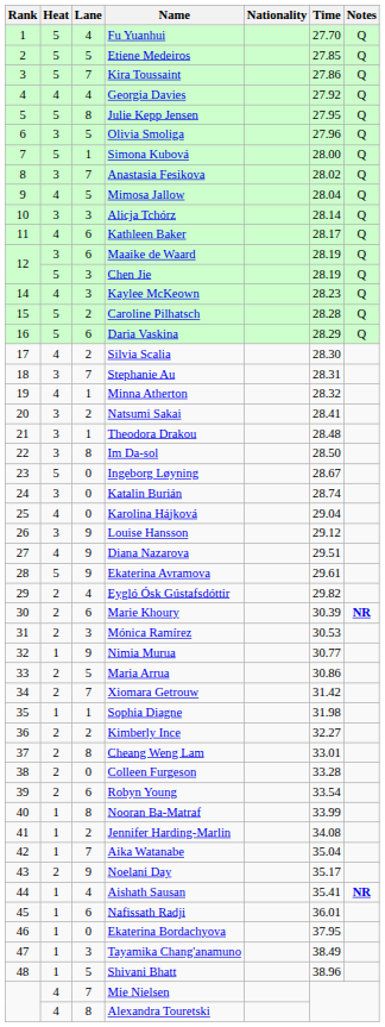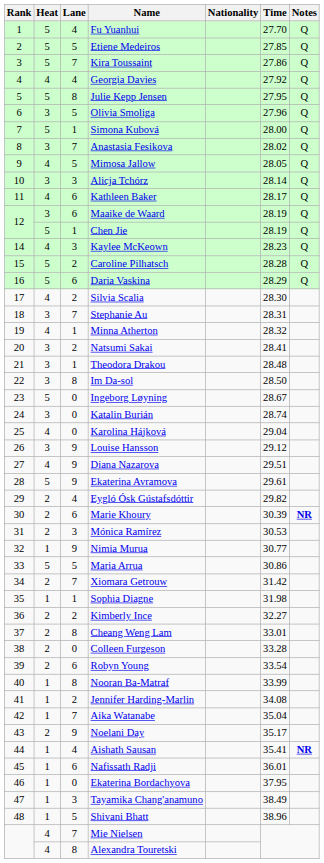 <table class="wikitable sortable" style="text-align:center">
 <tr>
 <th>Rank</th>
 <th>Heat</th>
 <th>Lane</th>
 <th>Name</th>
 <th>Nationality</th>
 <th>Time</th>
 <th>Notes</th>
 </tr>
 <tr bgcolor=ccffcc>
 <td>1</td>
 <td>5</td>
 <td>4</td>
 <td align=left><a href='#'>Fu Yuanhui</a></td>
 <td align=left></td>
 <td>27.70</td>
 <td>Q</td>
 </tr>
 <tr bgcolor=ccffcc>
 <td>2</td>
 <td>5</td>
 <td>5</td>
 <td align=left><a href='#'>Etiene Medeiros</a></td>
 <td align=left></td>
 <td>27.85</td>
 <td>Q</td>
 </tr>
 <tr bgcolor=ccffcc>
 <td>3</td>
 <td>5</td>
 <td>7</td>
 <td align=left><a href='#'>Kira Toussaint</a></td>
 <td align=left></td>
 <td>27.86</td>
 <td>Q</td>
 </tr>
 <tr bgcolor=ccffcc>
 <td>4</td>
 <td>4</td>
 <td>4</td>
 <td align=left><a href='#'>Georgia Davies</a></td>
 <td align=left></td>
 <td>27.92</td>
 <td>Q</td>
 </tr>
 <tr bgcolor=ccffcc>
 <td>5</td>
 <td>5</td>
 <td>8</td>
 <td align=left><a href='#'>Julie Kepp Jensen</a></td>
 <td align=left></td>
 <td>27.95</td>
 <td>Q</td>
 </tr>
 <tr bgcolor=ccffcc>
 <td>6</td>
 <td>3</td>
 <td>5</td>
 <td align=left><a href='#'>Olivia Smoliga</a></td>
 <td align=left></td>
 <td>27.96</td>
 <td>Q</td>
 </tr>
 <tr bgcolor=ccffcc>
 <td>7</td>
 <td>5</td>
 <td>1</td>
 <td align=left><a href='#'>Simona Kubová</a></td>
 <td align=left></td>
 <td>28.00</td>
 <td>Q</td>
 </tr>
 <tr bgcolor=ccffcc>
 <td>8</td>
 <td>3</td>
 <td>7</td>
 <td align=left><a href='#'>Anastasia Fesikova</a></td>
 <td align=left></td>
 <td>28.02</td>
 <td>Q</td>
 </tr>
 <tr bgcolor=ccffcc>
 <td>9</td>
 <td>4</td>
 <td>5</td>
 <td align=left><a href='#'>Mimosa Jallow</a></td>
 <td align=left></td>
-<td>28.04</td>
+<td>28.05</td>
 <td>Q</td>
 </tr>
 <tr bgcolor=ccffcc>
 <td>10</td>
 <td>3</td>
 <td>3</td>
 <td align=left><a href='#'>Alicja Tchórz</a></td>
 <td align=left></td>
 <td>28.14</td>
 <td>Q</td>
 </tr>
 <tr bgcolor=ccffcc>
 <td>11</td>
 <td>4</td>
 <td>6</td>
 <td align=left><a href='#'>Kathleen Baker</a></td>
 <td align=left></td>
 <td>28.17</td>
 <td>Q</td>
 </tr>
 <tr bgcolor=ccffcc>
 <td rowspan=2>12</td>
 <td>3</td>
 <td>6</td>
 <td align=left><a href='#'>Maaike de Waard</a></td>
 <td align=left></td>
 <td>28.19</td>
 <td>Q</td>
 </tr>
 <tr bgcolor=ccffcc>
 <td>5</td>
-<td>3</td>
+<td>1</td>
 <td align=left><a href='#'>Chen Jie</a></td>
 <td align=left></td>
 <td>28.19</td>
 <td>Q</td>
 </tr>
 <tr bgcolor=ccffcc>
 <td>14</td>
 <td>4</td>
 <td>3</td>
 <td align=left><a href='#'>Kaylee McKeown</a></td>
 <td align=left></td>
 <td>28.23</td>
 <td>Q</td>
 </tr>
 <tr bgcolor=ccffcc>
 <td>15</td>
 <td>5</td>
 <td>2</td>
 <td align=left><a href='#'>Caroline Pilhatsch</a></td>
 <td align=left></td>
 <td>28.28</td>
 <td>Q</td>
 </tr>
 <tr bgcolor=ccffcc>
 <td>16</td>
 <td>5</td>
 <td>6</td>
 <td align=left><a href='#'>Daria Vaskina</a></td>
 <td align=left></td>
 <td>28.29</td>
 <td>Q</td>
 </tr>
 <tr>
 <td>17</td>
 <td>4</td>
 <td>2</td>
 <td align=left><a href='#'>Silvia Scalia</a></td>
 <td align=left></td>
 <td>28.30</td>
 <td></td>
 </tr>
 <tr>
 <td>18</td>
 <td>3</td>
 <td>7</td>
 <td align=left><a href='#'>Stephanie Au</a></td>
 <td align=left></td>
 <td>28.31</td>
 <td></td>
 </tr>
 <tr>
 <td>19</td>
 <td>4</td>
 <td>1</td>
 <td align=left><a href='#'>Minna Atherton</a></td>
 <td align=left></td>
 <td>28.32</td>
 <td></td>
 </tr>
 <tr>
 <td>20</td>
 <td>3</td>
 <td>2</td>
 <td align=left><a href='#'>Natsumi Sakai</a></td>
 <td align=left></td>
 <td>28.41</td>
 <td></td>
 </tr>
 <tr>
 <td>21</td>
 <td>3</td>
 <td>1</td>
 <td align=left><a href='#'>Theodora Drakou</a></td>
 <td align=left></td>
 <td>28.48</td>
 <td></td>
 </tr>
 <tr>
 <td>22</td>
 <td>3</td>
 <td>8</td>
 <td align=left><a href='#'>Im Da-sol</a></td>
 <td align=left></td>
 <td>28.50</td>
 <td></td>
 </tr>
 <tr>
 <td>23</td>
 <td>5</td>
 <td>0</td>
 <td align=left><a href='#'>Ingeborg Løyning</a></td>
 <td align=left></td>
 <td>28.67</td>
 <td></td>
 </tr>
 <tr>
 <td>24</td>
 <td>3</td>
 <td>0</td>
 <td align=left><a href='#'>Katalin Burián</a></td>
 <td align=left></td>
 <td>28.74</td>
 <td></td>
 </tr>
 <tr>
 <td>25</td>
 <td>4</td>
 <td>0</td>
 <td align=left><a href='#'>Karolina Hájková</a></td>
 <td align=left></td>
 <td>29.04</td>
 <td></td>
 </tr>
 <tr>
 <td>26</td>
 <td>3</td>
 <td>9</td>
 <td align=left><a href='#'>Louise Hansson</a></td>
 <td align=left></td>
 <td>29.12</td>
 <td></td>
 </tr>
 <tr>
 <td>27</td>
 <td>4</td>
 <td>9</td>
 <td align=left><a href='#'>Diana Nazarova</a></td>
 <td align=left></td>
 <td>29.51</td>
 <td></td>
 </tr>
 <tr>
 <td>28</td>
 <td>5</td>
 <td>9</td>
 <td align=left><a href='#'>Ekaterina Avramova</a></td>
 <td align=left></td>
 <td>29.61</td>
 <td></td>
 </tr>
 <tr>
 <td>29</td>
 <td>2</td>
 <td>4</td>
 <td align=left><a href='#'>Eygló Ósk Gústafsdóttir</a></td>
 <td align=left></td>
 <td>29.82</td>
 <td></td>
 </tr>
 <tr>
 <td>30</td>
 <td>2</td>
 <td>6</td>
 <td align=left><a href='#'>Marie Khoury</a></td>
 <td align=left></td>
 <td>30.39</td>
 <td><strong><a href='#'>NR</a></strong></td>
 </tr>
 <tr>
 <td>31</td>
 <td>2</td>
 <td>3</td>
 <td align=left><a href='#'>Mónica Ramírez</a></td>
 <td align=left></td>
 <td>30.53</td>
 <td></td>
 </tr>
 <tr>
 <td>32</td>
 <td>1</td>
 <td>9</td>
 <td align=left><a href='#'>Nimia Murua</a></td>
 <td align=left></td>
 <td>30.77</td>
 <td></td>
 </tr>
 <tr>
 <td>33</td>
-<td>2</td>
+<td>5</td>
 <td>5</td>
 <td align=left><a href='#'>Maria Arrua</a></td>
 <td align=left></td>
 <td>30.86</td>
 <td></td>
 </tr>
 <tr>
 <td>34</td>
 <td>2</td>
 <td>7</td>
 <td align=left><a href='#'>Xiomara Getrouw</a></td>
 <td align=left></td>
 <td>31.42</td>
 <td></td>
 </tr>
 <tr>
 <td>35</td>
 <td>1</td>
 <td>1</td>
 <td align=left><a href='#'>Sophia Diagne</a></td>
 <td align=left></td>
 <td>31.98</td>
 <td></td>
 </tr>
 <tr>
 <td>36</td>
 <td>2</td>
 <td>2</td>
 <td align=left><a href='#'>Kimberly Ince</a></td>
 <td align=left></td>
 <td>32.27</td>
 <td></td>
 </tr>
 <tr>
 <td>37</td>
 <td>2</td>
 <td>8</td>
 <td align=left><a href='#'>Cheang Weng Lam</a></td>
 <td align=left></td>
 <td>33.01</td>
 <td></td>
 </tr>
 <tr>
 <td>38</td>
 <td>2</td>
 <td>0</td>
 <td align=left><a href='#'>Colleen Furgeson</a></td>
 <td align=left></td>
 <td>33.28</td>
 <td></td>
 </tr>
 <tr>
 <td>39</td>
 <td>2</td>
 <td>6</td>
 <td align=left><a href='#'>Robyn Young</a></td>
 <td align=left></td>
 <td>33.54</td>
 <td></td>
 </tr>
 <tr>
 <td>40</td>
 <td>1</td>
 <td>8</td>
 <td align=left><a href='#'>Nooran Ba-Matraf</a></td>
 <td align=left></td>
 <td>33.99</td>
 <td></td>
 </tr>
 <tr>
 <td>41</td>
 <td>1</td>
 <td>2</td>
 <td align=left><a href='#'>Jennifer Harding-Marlin</a></td>
 <td align=left></td>
 <td>34.08</td>
 <td></td>
 </tr>
 <tr>
 <td>42</td>
 <td>1</td>
 <td>7</td>
 <td align=left><a href='#'>Aika Watanabe</a></td>
 <td align=left></td>
 <td>35.04</td>
 <td></td>
 </tr>
 <tr>
 <td>43</td>
 <td>2</td>
 <td>9</td>
 <td align=left><a href='#'>Noelani Day</a></td>
 <td align=left></td>
 <td>35.17</td>
 <td></td>
 </tr>
 <tr>
 <td>44</td>
 <td>1</td>
 <td>4</td>
 <td align=left><a href='#'>Aishath Sausan</a></td>
 <td align=left></td>
 <td>35.41</td>
 <td><strong><a href='#'>NR</a></strong></td>
 </tr>
 <tr>
 <td>45</td>
 <td>1</td>
 <td>6</td>
 <td align=left><a href='#'>Nafissath Radji</a></td>
 <td align=left></td>
 <td>36.01</td>
 <td></td>
 </tr>
 <tr>
 <td>46</td>
 <td>1</td>
 <td>0</td>
 <td align=left><a href='#'>Ekaterina Bordachyova</a></td>
 <td align=left></td>
 <td>37.95</td>
 <td></td>
 </tr>
 <tr>
 <td>47</td>
 <td>1</td>
 <td>3</td>
 <td align=left><a href='#'>Tayamika Chang'anamuno</a></td>
 <td align=left></td>
 <td>38.49</td>
 <td></td>
 </tr>
 <tr>
 <td>48</td>
 <td>1</td>
 <td>5</td>
 <td align=left><a href='#'>Shivani Bhatt</a></td>
 <td align=left></td>
 <td>38.96</td>
 <td></td>
 </tr>
 <tr>
 <td rowspan=2></td>
 <td>4</td>
 <td>7</td>
 <td align=left><a href='#'>Mie Nielsen</a></td>
 <td align=left></td>
 <td colspan=2 rowspan=2></td>
 </tr>
 <tr>
 <td>4</td>
 <td>8</td>
 <td align=left><a href='#'>Alexandra Touretski</a></td>
 <td align=left></td>
 </tr>
 </table>
